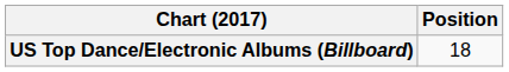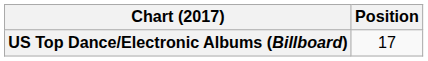 <table class="wikitable plainrowheaders" style="text-align:center">
 <tr>
 <th scope="col">Chart (2017)</th>
 <th scope="col">Position</th>
 </tr>
 <tr>
 <th scope="row">US Top Dance/Electronic Albums (<em>Billboard</em>)</th>
-<td>18</td>
+<td>17</td>
 </tr>
 </table>
